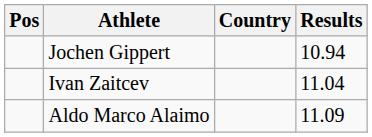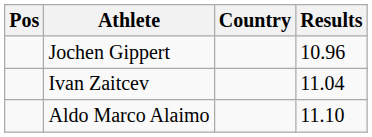 <table class="wikitable wikble">
 <tr>
 <th>Pos</th>
 <th>Athlete</th>
 <th>Country</th>
 <th>Results</th>
 </tr>
 <tr>
 <td align="center"></td>
 <td>Jochen Gippert</td>
 <td></td>
-<td>10.94</td>
+<td>10.96</td>
 </tr>
 <tr>
 <td align="center"></td>
 <td>Ivan Zaitcev</td>
 <td></td>
 <td>11.04</td>
 </tr>
 <tr>
 <td align="center"></td>
 <td>Aldo Marco Alaimo</td>
 <td></td>
-<td>11.09</td>
+<td>11.10</td>
 </tr>
 </table>
